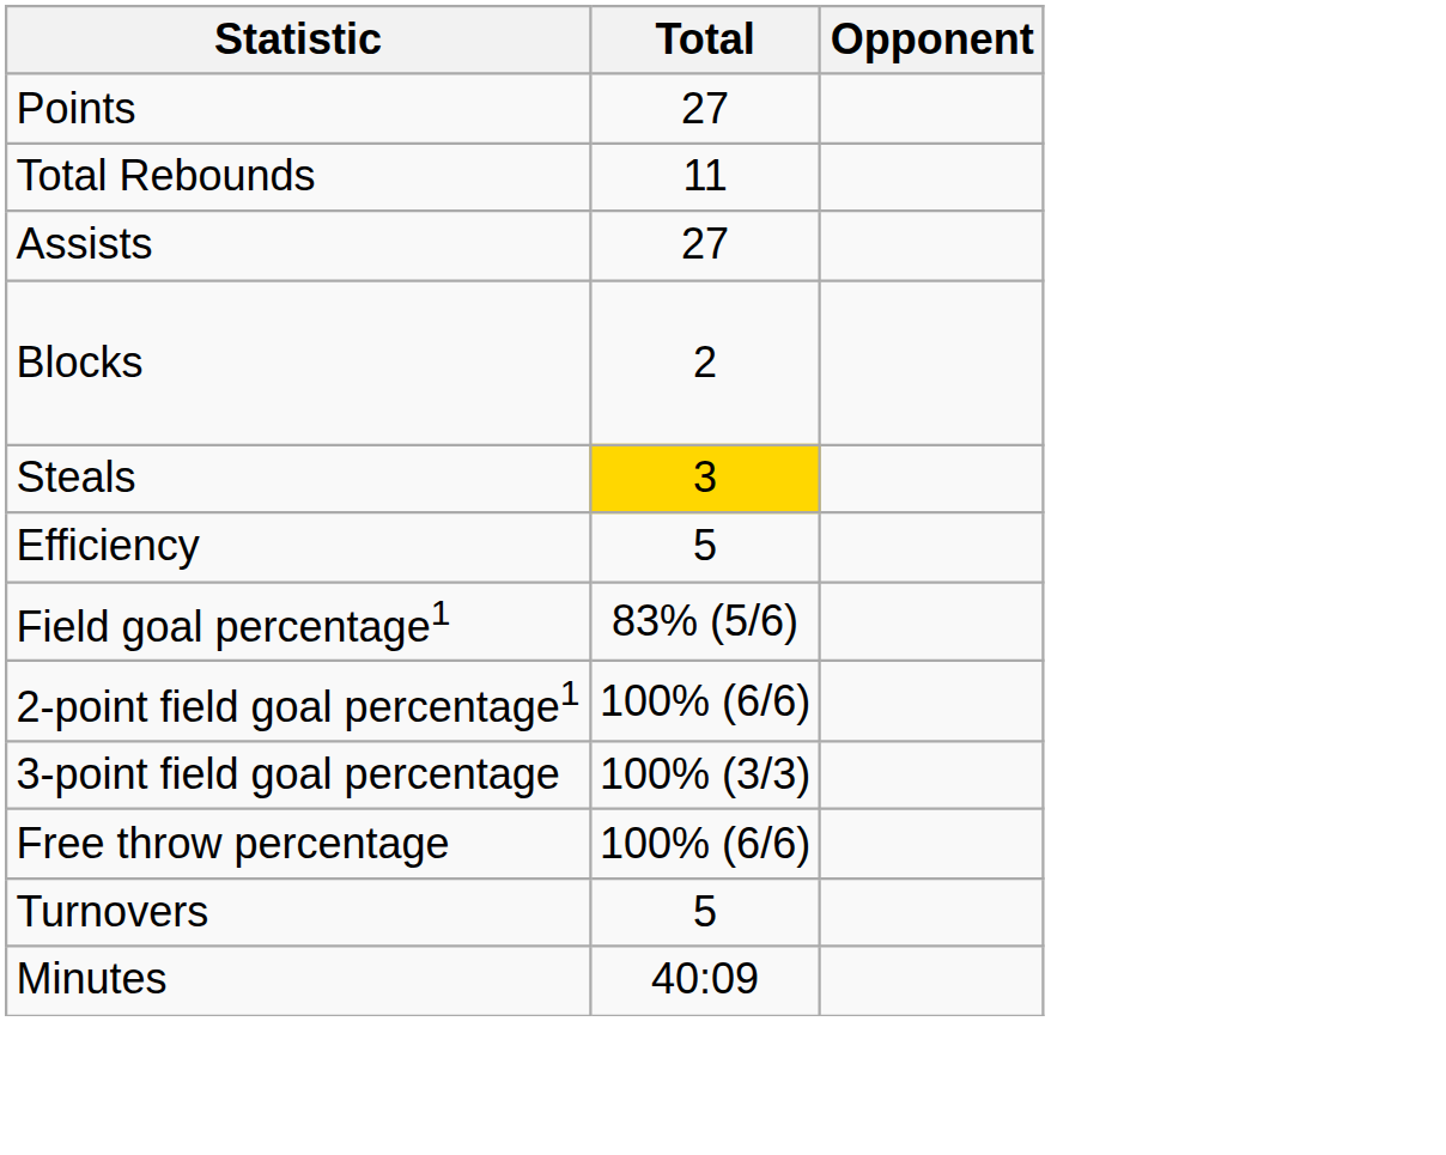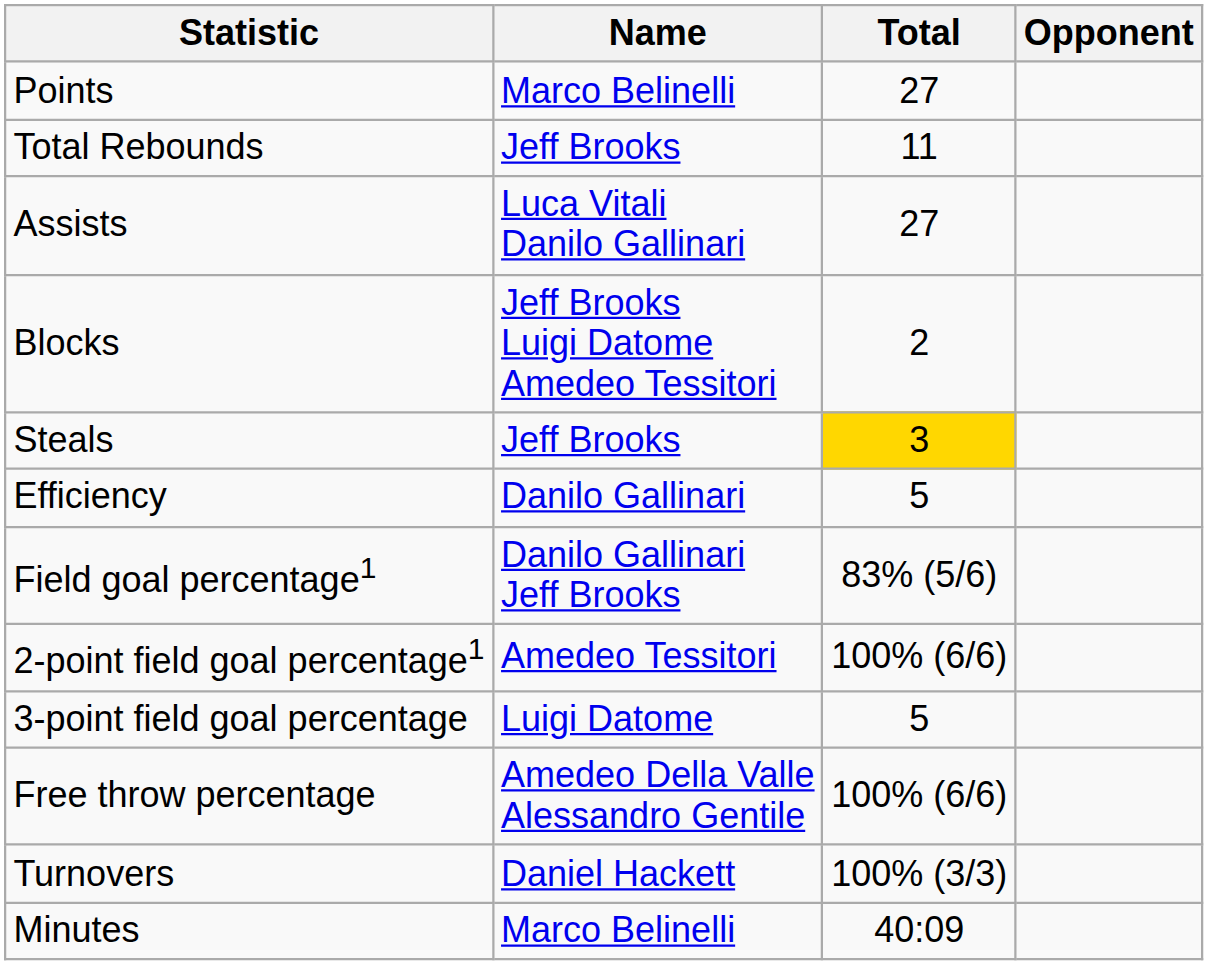 <table class=wikitable>
 <tr>
 <th>Statistic</th>
+<th>Name</th>
 <th>Total</th>
 <th>Opponent</th>
 </tr>
 <tr>
 <td>Points</td>
+<td><a href='#'>Marco Belinelli</a></td>
 <td align=center>27</td>
 <td></td>
 </tr>
 <tr>
 <td>Total Rebounds</td>
+<td><a href='#'>Jeff Brooks</a></td>
 <td align=center>11</td>
 <td></td>
 </tr>
 <tr>
 <td>Assists</td>
+<td><a href='#'>Luca Vitali</a> <br> <a href='#'>Danilo Gallinari</a></td>
 <td align=center>27</td>
 <td> <br> </td>
 </tr>
 <tr>
 <td>Blocks</td>
+<td><a href='#'>Jeff Brooks</a> <br> <a href='#'>Luigi Datome</a> <br> <a href='#'>Amedeo Tessitori</a></td>
 <td align=center>2</td>
 <td> <br>  <br>  <br> </td>
 </tr>
 <tr>
 <td>Steals</td>
+<td><a href='#'>Jeff Brooks</a></td>
 <td align=center style="background: gold;">3</td>
 <td> <br> </td>
 </tr>
 <tr>
 <td>Efficiency</td>
+<td><a href='#'>Danilo Gallinari</a></td>
 <td align=center>5</td>
 <td></td>
 </tr>
 <tr>
 <td>Field goal percentage<sup>1</sup></td>
+<td><a href='#'>Danilo Gallinari</a> <br> <a href='#'>Jeff Brooks</a></td>
 <td align=center>83% (5/6)</td>
 <td> <br> </td>
 </tr>
 <tr>
 <td>2-point field goal percentage<sup>1</sup></td>
+<td><a href='#'>Amedeo Tessitori</a></td>
 <td align=center>100% (6/6)</td>
 <td></td>
 </tr>
 <tr>
 <td>3-point field goal percentage</td>
-<td align=center>100% (3/3)</td>
+<td><a href='#'>Luigi Datome</a></td>
+<td align=center>5</td>
 <td></td>
 </tr>
 <tr>
 <td>Free throw percentage</td>
+<td><a href='#'>Amedeo Della Valle</a> <br> <a href='#'>Alessandro Gentile</a></td>
 <td align=center>100% (6/6)</td>
 <td> <br> </td>
 </tr>
 <tr>
 <td>Turnovers</td>
-<td align=center>5</td>
+<td><a href='#'>Daniel Hackett</a></td>
+<td align=center>100% (3/3)</td>
 <td></td>
 </tr>
 <tr>
 <td>Minutes</td>
+<td><a href='#'>Marco Belinelli</a></td>
 <td align=center>40:09</td>
 <td></td>
 </tr>
 </table>
